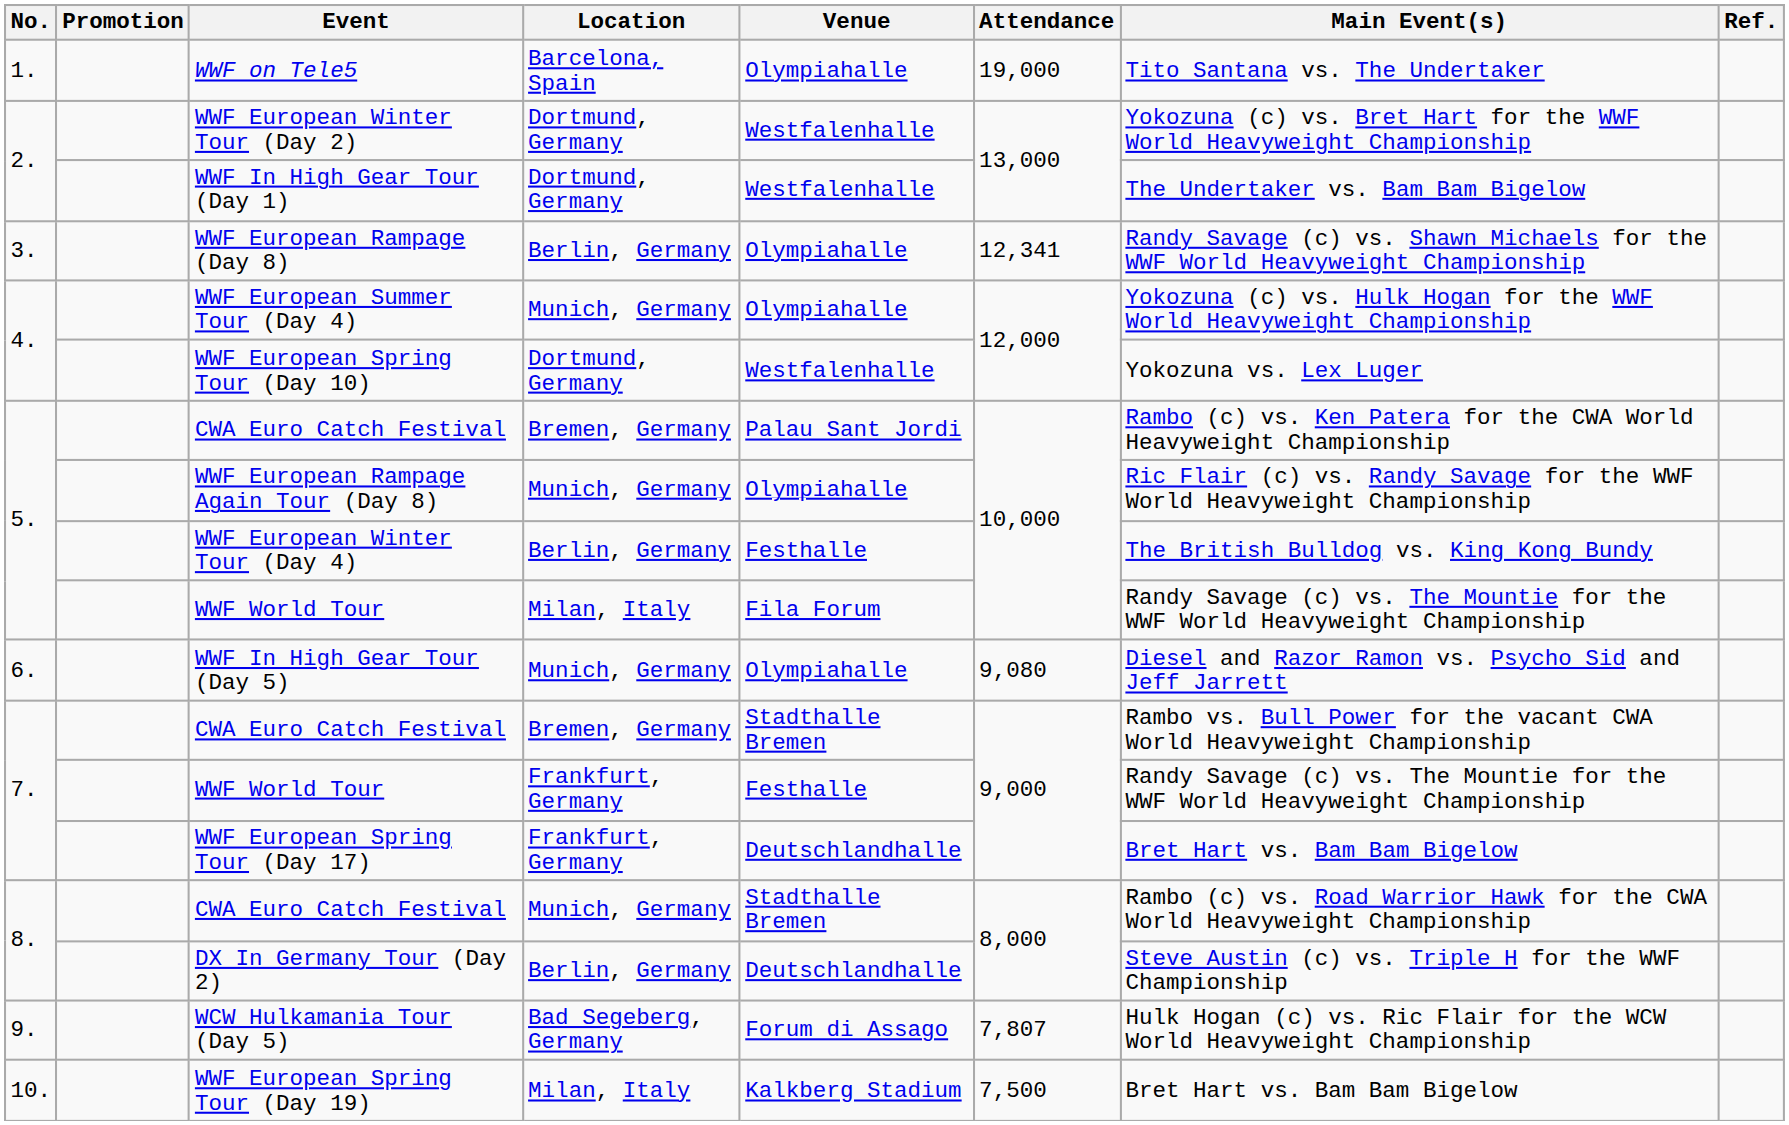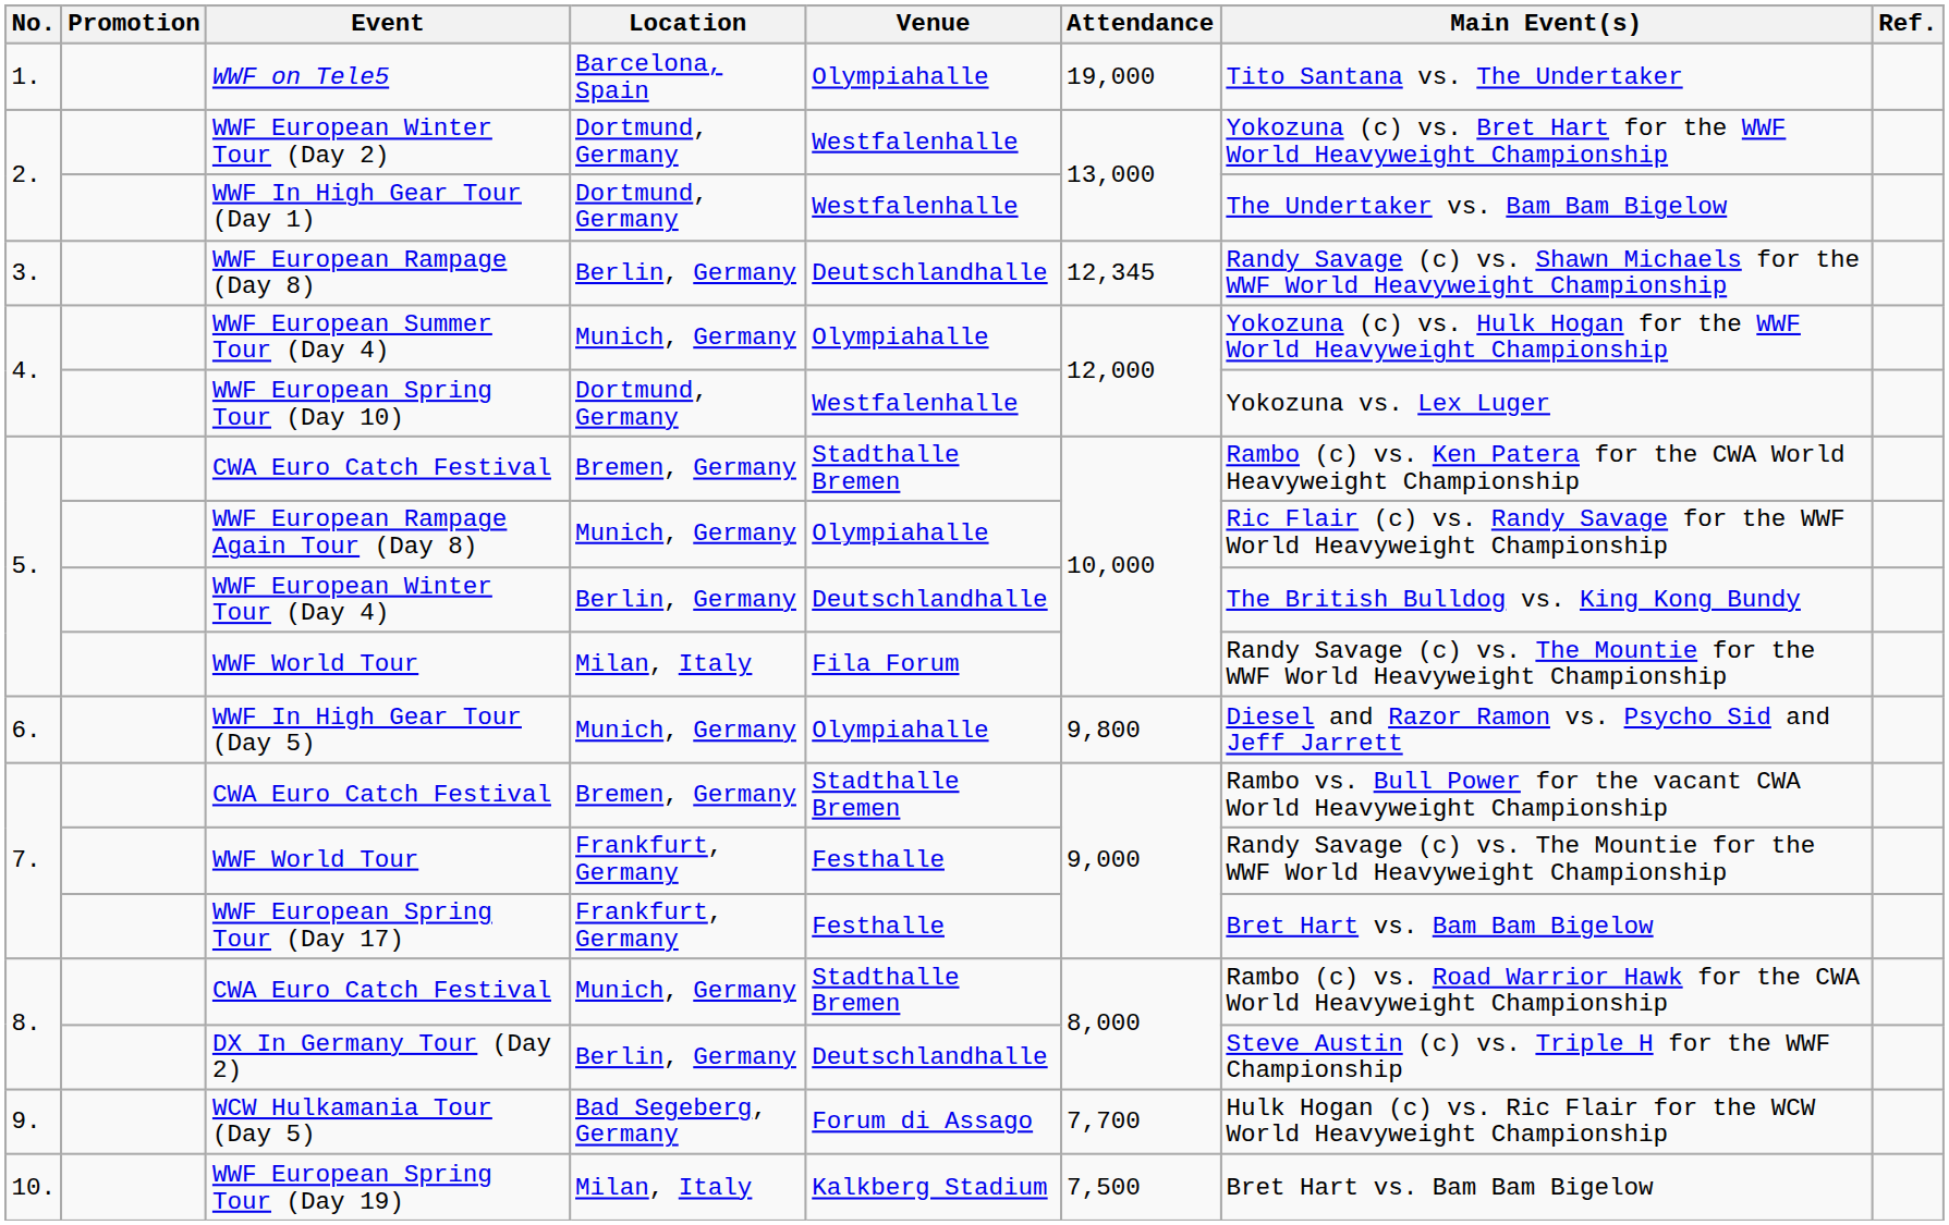 <table class="wikitable sortable" style="font-size:85%;">
 <tr>
 <th>No.</th>
 <th>Promotion</th>
 <th>Event</th>
 <th>Location</th>
 <th>Venue</th>
 <th>Attendance</th>
 <th class=unsortable>Main Event(s)</th>
 <th class=unsortable>Ref.</th>
 </tr>
 <tr>
 <td>1.</td>
 <td></td>
 <td><em><a href='#'>WWF on Tele5</a></em> <br> </td>
 <td><a href='#'>Barcelona, Spain</a></td>
 <td><a href='#'>Olympiahalle</a></td>
 <td>19,000</td>
 <td><a href='#'>Tito Santana</a> vs. <a href='#'>The Undertaker</a></td>
 <td></td>
 </tr>
 <tr>
 <td rowspan=2>2.</td>
 <td></td>
 <td><a href='#'>WWF European Winter Tour</a> (Day 2) <br> </td>
 <td><a href='#'>Dortmund</a>, <a href='#'>Germany</a></td>
 <td><a href='#'>Westfalenhalle</a></td>
 <td rowspan=2>13,000</td>
 <td><a href='#'>Yokozuna</a> (c) vs. <a href='#'>Bret Hart</a> for the <a href='#'>WWF World Heavyweight Championship</a></td>
 <td></td>
 </tr>
 <tr>
 <td></td>
 <td><a href='#'>WWF In High Gear Tour</a> (Day 1)<br> </td>
 <td><a href='#'>Dortmund</a>, <a href='#'>Germany</a></td>
 <td><a href='#'>Westfalenhalle</a></td>
 <td><a href='#'>The Undertaker</a> vs. <a href='#'>Bam Bam Bigelow</a></td>
 <td></td>
 </tr>
 <tr>
 <td>3.</td>
 <td></td>
 <td><a href='#'>WWF European Rampage</a> (Day 8) <br> </td>
 <td><a href='#'>Berlin</a>, <a href='#'>Germany</a></td>
-<td><a href='#'>Olympiahalle</a></td>
-<td>12,341</td>
+<td><a href='#'>Deutschlandhalle</a></td>
+<td>12,345</td>
 <td><a href='#'>Randy Savage</a> (c) vs. <a href='#'>Shawn Michaels</a> for the <a href='#'>WWF World Heavyweight Championship</a></td>
 <td></td>
 </tr>
 <tr>
 <td rowspan=2>4.</td>
 <td></td>
 <td><a href='#'>WWF European Summer Tour</a> (Day 4) <br> </td>
 <td><a href='#'>Munich</a>, <a href='#'>Germany</a></td>
 <td><a href='#'>Olympiahalle</a></td>
 <td rowspan=2>12,000</td>
 <td><a href='#'>Yokozuna</a> (c) vs. <a href='#'>Hulk Hogan</a> for the <a href='#'>WWF World Heavyweight Championship</a></td>
 <td></td>
 </tr>
 <tr>
 <td></td>
 <td><a href='#'>WWF European Spring Tour</a> (Day 10) <br> </td>
 <td><a href='#'>Dortmund</a>, <a href='#'>Germany</a></td>
 <td><a href='#'>Westfalenhalle</a></td>
 <td>Yokozuna vs. <a href='#'>Lex Luger</a></td>
 <td></td>
 </tr>
 <tr>
 <td rowspan=4>5.</td>
 <td></td>
 <td><a href='#'>CWA Euro Catch Festival</a> <br> </td>
 <td><a href='#'>Bremen</a>, <a href='#'>Germany</a></td>
-<td><a href='#'>Palau Sant Jordi</a></td>
+<td><a href='#'>Stadthalle Bremen</a></td>
 <td rowspan=4>10,000</td>
 <td><a href='#'>Rambo</a> (c) vs. <a href='#'>Ken Patera</a> for the CWA World Heavyweight Championship</td>
 <td></td>
 </tr>
 <tr>
 <td></td>
 <td><a href='#'>WWF European Rampage Again Tour</a> (Day 8) <br> </td>
 <td><a href='#'>Munich</a>, <a href='#'>Germany</a></td>
 <td><a href='#'>Olympiahalle</a></td>
 <td><a href='#'>Ric Flair</a> (c) vs. <a href='#'>Randy Savage</a> for the WWF World Heavyweight Championship</td>
 <td></td>
 </tr>
 <tr>
 <td></td>
 <td><a href='#'>WWF European Winter Tour</a> (Day 4) <br> </td>
 <td><a href='#'>Berlin</a>, <a href='#'>Germany</a></td>
-<td><a href='#'>Festhalle</a></td>
+<td><a href='#'>Deutschlandhalle</a></td>
 <td><a href='#'>The British Bulldog</a> vs. <a href='#'>King Kong Bundy</a></td>
 <td></td>
 </tr>
 <tr>
 <td></td>
 <td><a href='#'>WWF World Tour</a> <br> </td>
 <td><a href='#'>Milan</a>, <a href='#'>Italy</a></td>
 <td><a href='#'>Fila Forum</a></td>
 <td>Randy Savage (c) vs. <a href='#'>The Mountie</a> for the WWF World Heavyweight Championship</td>
 <td></td>
 </tr>
 <tr>
 <td>6.</td>
 <td></td>
 <td><a href='#'>WWF In High Gear Tour</a> (Day 5) <br> </td>
 <td><a href='#'>Munich</a>, <a href='#'>Germany</a></td>
 <td><a href='#'>Olympiahalle</a></td>
-<td>9,080</td>
+<td>9,800</td>
 <td><a href='#'>Diesel</a> and <a href='#'>Razor Ramon</a> vs. <a href='#'>Psycho Sid</a> and <a href='#'>Jeff Jarrett</a></td>
 <td></td>
 </tr>
 <tr>
 <td rowspan=3>7.</td>
 <td></td>
 <td><a href='#'>CWA Euro Catch Festival</a> <br> </td>
 <td><a href='#'>Bremen</a>, <a href='#'>Germany</a></td>
 <td><a href='#'>Stadthalle Bremen</a></td>
 <td rowspan=3>9,000</td>
 <td>Rambo vs. <a href='#'>Bull Power</a> for the vacant CWA World Heavyweight Championship</td>
 <td></td>
 </tr>
 <tr>
 <td></td>
 <td><a href='#'>WWF World Tour</a> <br> </td>
 <td><a href='#'>Frankfurt</a>, <a href='#'>Germany</a></td>
 <td><a href='#'>Festhalle</a></td>
 <td>Randy Savage (c) vs. The Mountie for the WWF World Heavyweight Championship</td>
 <td></td>
 </tr>
 <tr>
 <td></td>
 <td><a href='#'>WWF European Spring Tour</a> (Day 17) <br> </td>
 <td><a href='#'>Frankfurt</a>, <a href='#'>Germany</a></td>
-<td><a href='#'>Deutschlandhalle</a></td>
+<td><a href='#'>Festhalle</a></td>
 <td><a href='#'>Bret Hart</a> vs. <a href='#'>Bam Bam Bigelow</a></td>
 <td></td>
 </tr>
 <tr>
 <td rowspan=2>8.</td>
 <td></td>
 <td><a href='#'>CWA Euro Catch Festival</a> <br> </td>
 <td><a href='#'>Munich</a>, <a href='#'>Germany</a></td>
 <td><a href='#'>Stadthalle Bremen</a></td>
 <td rowspan=2>8,000</td>
 <td>Rambo (c) vs. <a href='#'>Road Warrior Hawk</a> for the CWA World Heavyweight Championship</td>
 <td></td>
 </tr>
 <tr>
 <td></td>
 <td><a href='#'>DX In Germany Tour</a> (Day 2) <br> </td>
 <td><a href='#'>Berlin</a>, <a href='#'>Germany</a></td>
 <td><a href='#'>Deutschlandhalle</a></td>
 <td><a href='#'>Steve Austin</a> (c) vs. <a href='#'>Triple H</a> for the WWF Championship</td>
 <td></td>
 </tr>
 <tr>
 <td>9.</td>
 <td></td>
 <td><a href='#'>WCW Hulkamania Tour</a> (Day 5) <br> </td>
 <td><a href='#'>Bad Segeberg</a>, <a href='#'>Germany</a></td>
 <td><a href='#'>Forum di Assago</a></td>
-<td>7,807</td>
+<td>7,700</td>
 <td>Hulk Hogan (c) vs. Ric Flair for the WCW World Heavyweight Championship</td>
 <td></td>
 </tr>
 <tr>
 <td>10.</td>
 <td></td>
 <td><a href='#'>WWF European Spring Tour</a> (Day 19) <br> </td>
 <td><a href='#'>Milan</a>, <a href='#'>Italy</a></td>
 <td><a href='#'>Kalkberg Stadium</a></td>
 <td>7,500</td>
 <td>Bret Hart vs. Bam Bam Bigelow</td>
 <td></td>
 </tr>
 </table>
